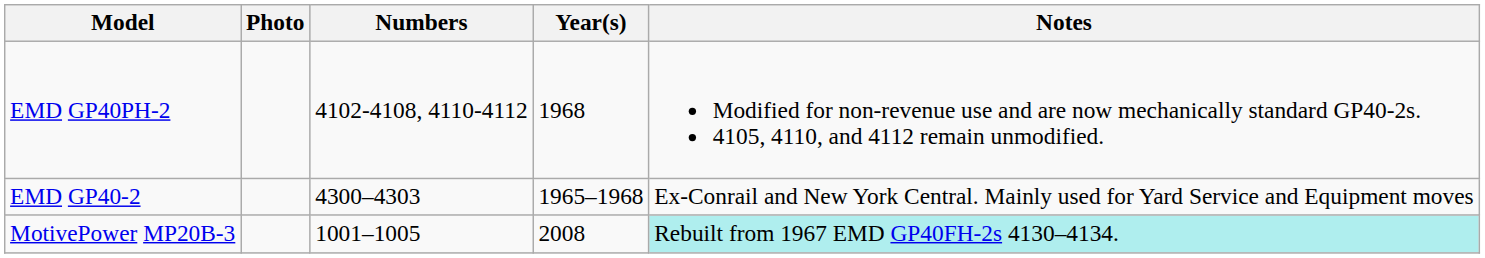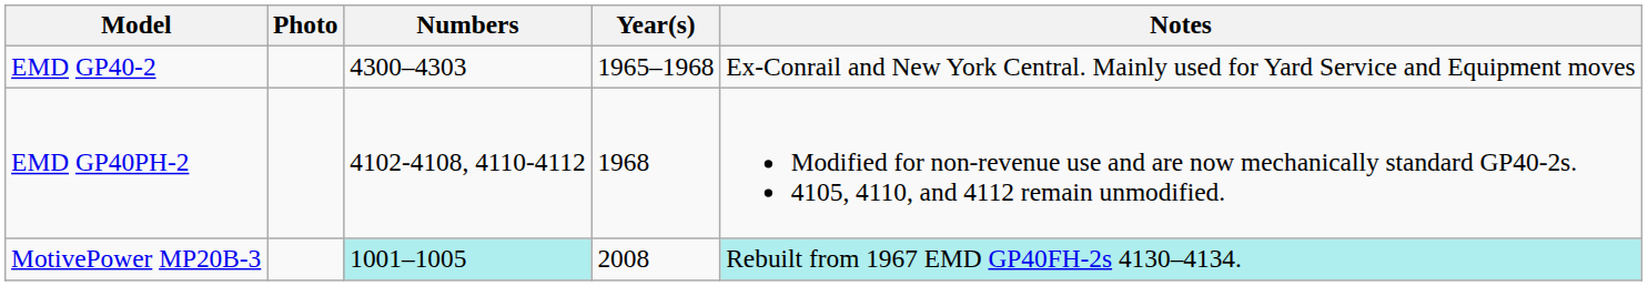 <table class="wikitable">
 <tr>
 <th>Model</th>
 <th>Photo</th>
 <th>Numbers</th>
 <th>Year(s)</th>
 <th>Notes</th>
 </tr>
 <tr>
+<td><a href='#'>EMD</a> <a href='#'>GP40-2</a></td>
+<td></td>
+<td>4300–4303</td>
+<td>1965–1968</td>
+<td>Ex-Conrail and New York Central. Mainly used for Yard Service and Equipment moves</td>
+</tr>
+<tr>
 <td><a href='#'>EMD</a> <a href='#'>GP40PH-2</a></td>
 <td></td>
 <td>4102-4108, 4110-4112</td>
 <td>1968</td>
 <td><br><ul><li>Modified for non-revenue use and are now mechanically standard GP40-2s.</li><li>4105, 4110, and 4112 remain unmodified.</li></ul></td>
 </tr>
 <tr>
-<td><a href='#'>EMD</a> <a href='#'>GP40-2</a></td>
-<td></td>
-<td>4300–4303</td>
-<td>1965–1968</td>
-<td>Ex-Conrail and New York Central. Mainly used for Yard Service and Equipment moves</td>
-</tr>
-<tr>
 <td><a href='#'>MotivePower</a> <a href='#'>MP20B-3</a></td>
 <td></td>
-<td>1001–1005</td>
+<td style="background: paleturquoise;">1001–1005</td>
 <td>2008</td>
 <td style="background: paleturquoise;">Rebuilt from 1967 EMD <a href='#'>GP40FH-2s</a> 4130–4134.</td>
 </tr>
 </table>
